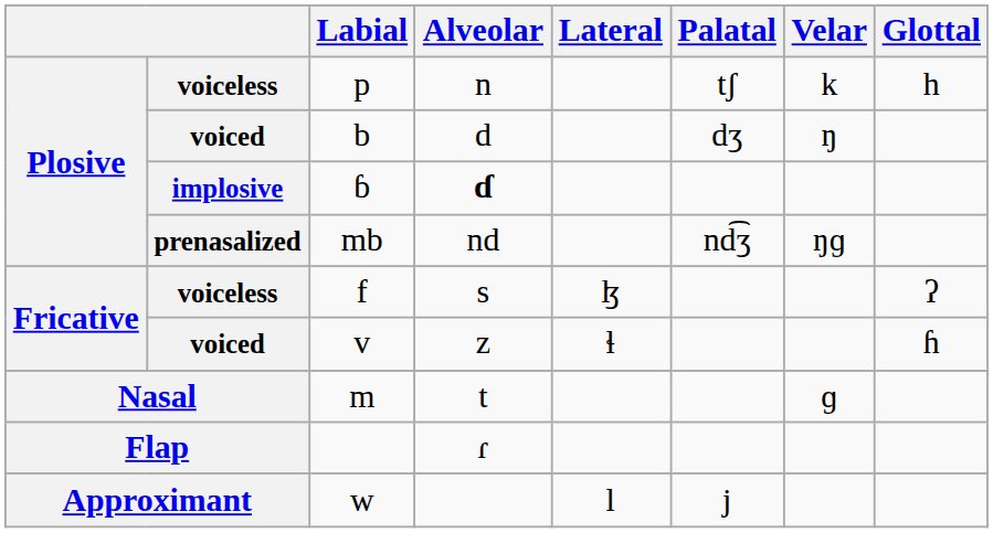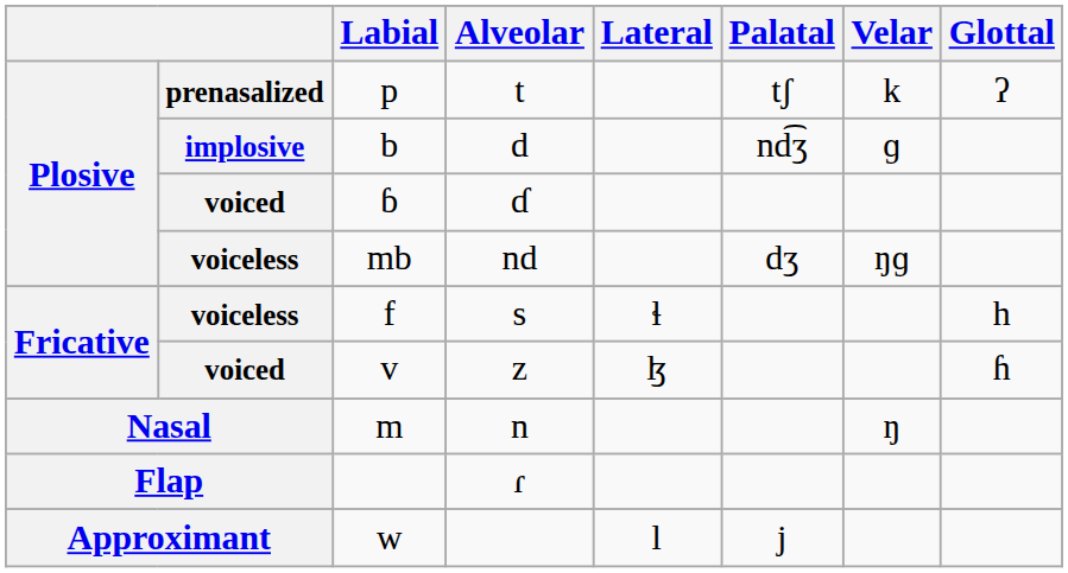 <table class="wikitable">
 <tr>
 <th colspan="2"></th>
 <th><a href='#'>Labial</a></th>
 <th><a href='#'>Alveolar</a></th>
 <th><a href='#'>Lateral</a></th>
 <th><a href='#'>Palatal</a></th>
 <th><a href='#'>Velar</a></th>
 <th><a href='#'>Glottal</a></th>
 </tr>
 <tr align="center">
 <th rowspan="4"><a href='#'>Plosive</a></th>
-<th><small>voiceless</small></th>
+<th><small>prenasalized</small></th>
 <td>p</td>
-<td>n</td>
+<td>t</td>
 <td></td>
 <td>tʃ</td>
 <td>k</td>
-<td>h</td>
+<td>ʔ</td>
+</tr>
+<tr align="center">
+<th><small><a href='#'>implosive</a></small></th>
+<td>b</td>
+<td>d</td>
+<td></td>
+<td>nd͡ʒ</td>
+<td>ɡ</td>
+<td></td>
 </tr>
 <tr align="center">
 <th><small>voiced</small></th>
-<td>b</td>
-<td>d</td>
-<td></td>
-<td>dʒ</td>
-<td>ŋ</td>
-<td></td>
-</tr>
-<tr align="center">
-<th><small><a href='#'>implosive</a></small></th>
 <td>ɓ</td>
-<td><strong>ɗ</strong></td>
+<td>ɗ</td>
 <td></td>
 <td></td>
 <td></td>
 <td></td>
 </tr>
 <tr align="center">
-<th><small>prenasalized</small></th>
+<th><small>voiceless</small></th>
 <td>mb</td>
 <td>nd</td>
 <td></td>
-<td>nd͡ʒ</td>
+<td>dʒ</td>
 <td>ŋɡ</td>
 <td></td>
 </tr>
 <tr align="center">
 <th rowspan="2"><a href='#'>Fricative</a></th>
 <th><small>voiceless</small></th>
 <td>f</td>
 <td>s</td>
-<td>ɮ</td>
+<td>ɬ</td>
 <td></td>
 <td></td>
-<td>ʔ</td>
+<td>h</td>
 </tr>
 <tr align="center">
 <th><small>voiced</small></th>
 <td>v</td>
 <td>z</td>
-<td>ɬ</td>
+<td>ɮ</td>
 <td></td>
 <td></td>
 <td>ɦ</td>
 </tr>
 <tr align="center">
 <th colspan="2"><a href='#'>Nasal</a></th>
 <td>m</td>
-<td>t</td>
+<td>n</td>
 <td></td>
 <td></td>
-<td>ɡ</td>
+<td>ŋ</td>
 <td></td>
 </tr>
 <tr align="center">
 <th colspan="2"><a href='#'>Flap</a></th>
 <td></td>
 <td>ɾ</td>
 <td></td>
 <td></td>
 <td></td>
 <td></td>
 </tr>
 <tr align="center">
 <th colspan="2"><a href='#'>Approximant</a></th>
 <td>w</td>
 <td></td>
 <td>l</td>
 <td>j</td>
 <td></td>
 <td></td>
 </tr>
 </table>
